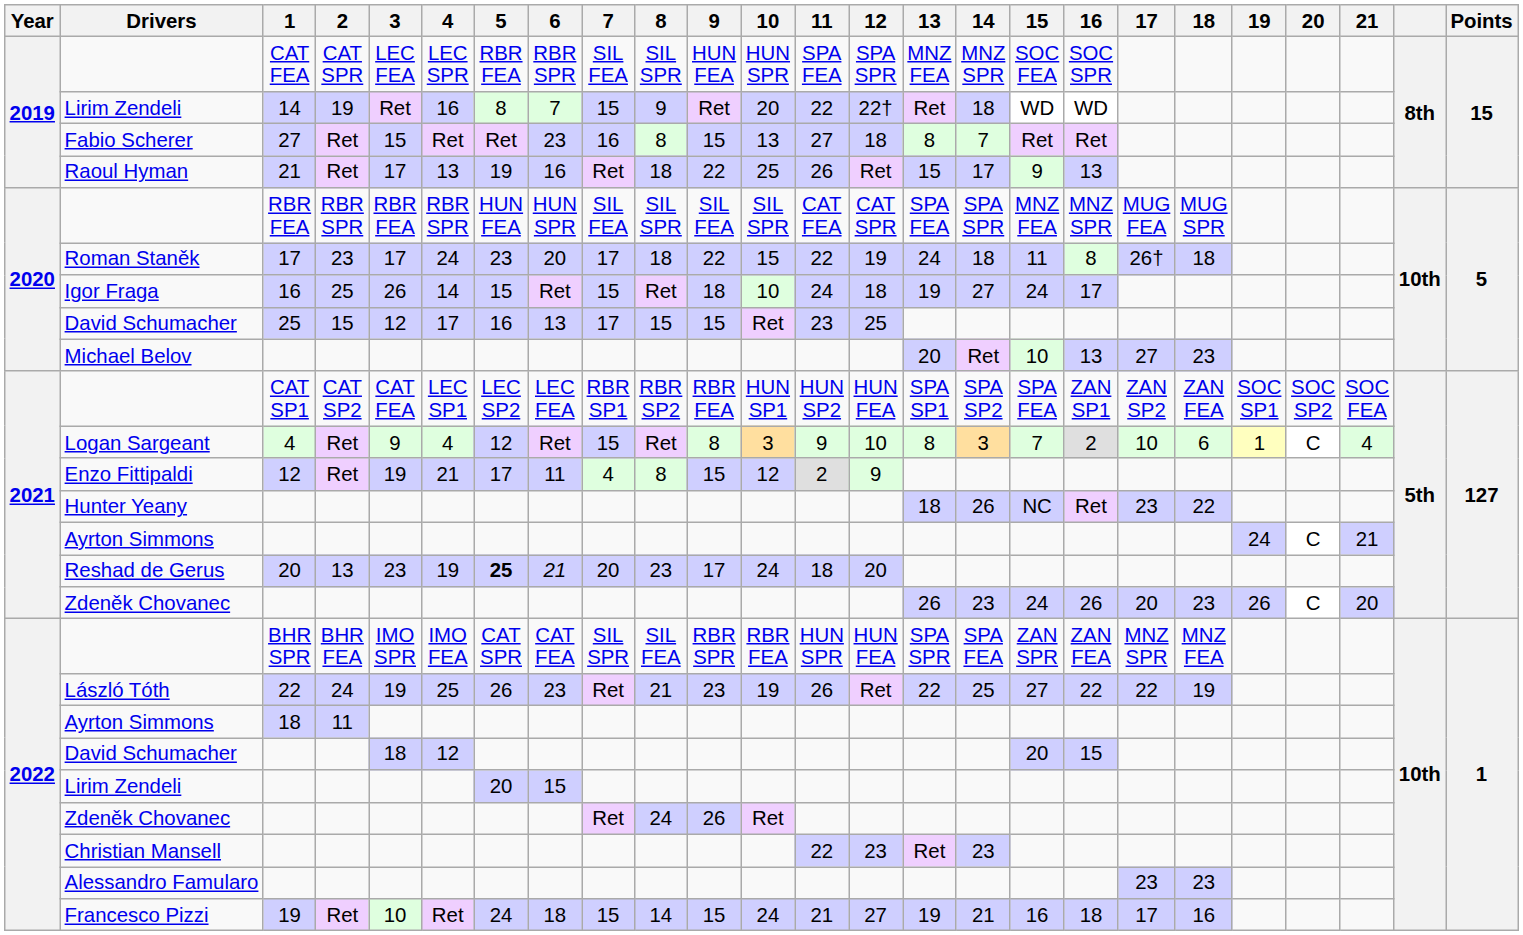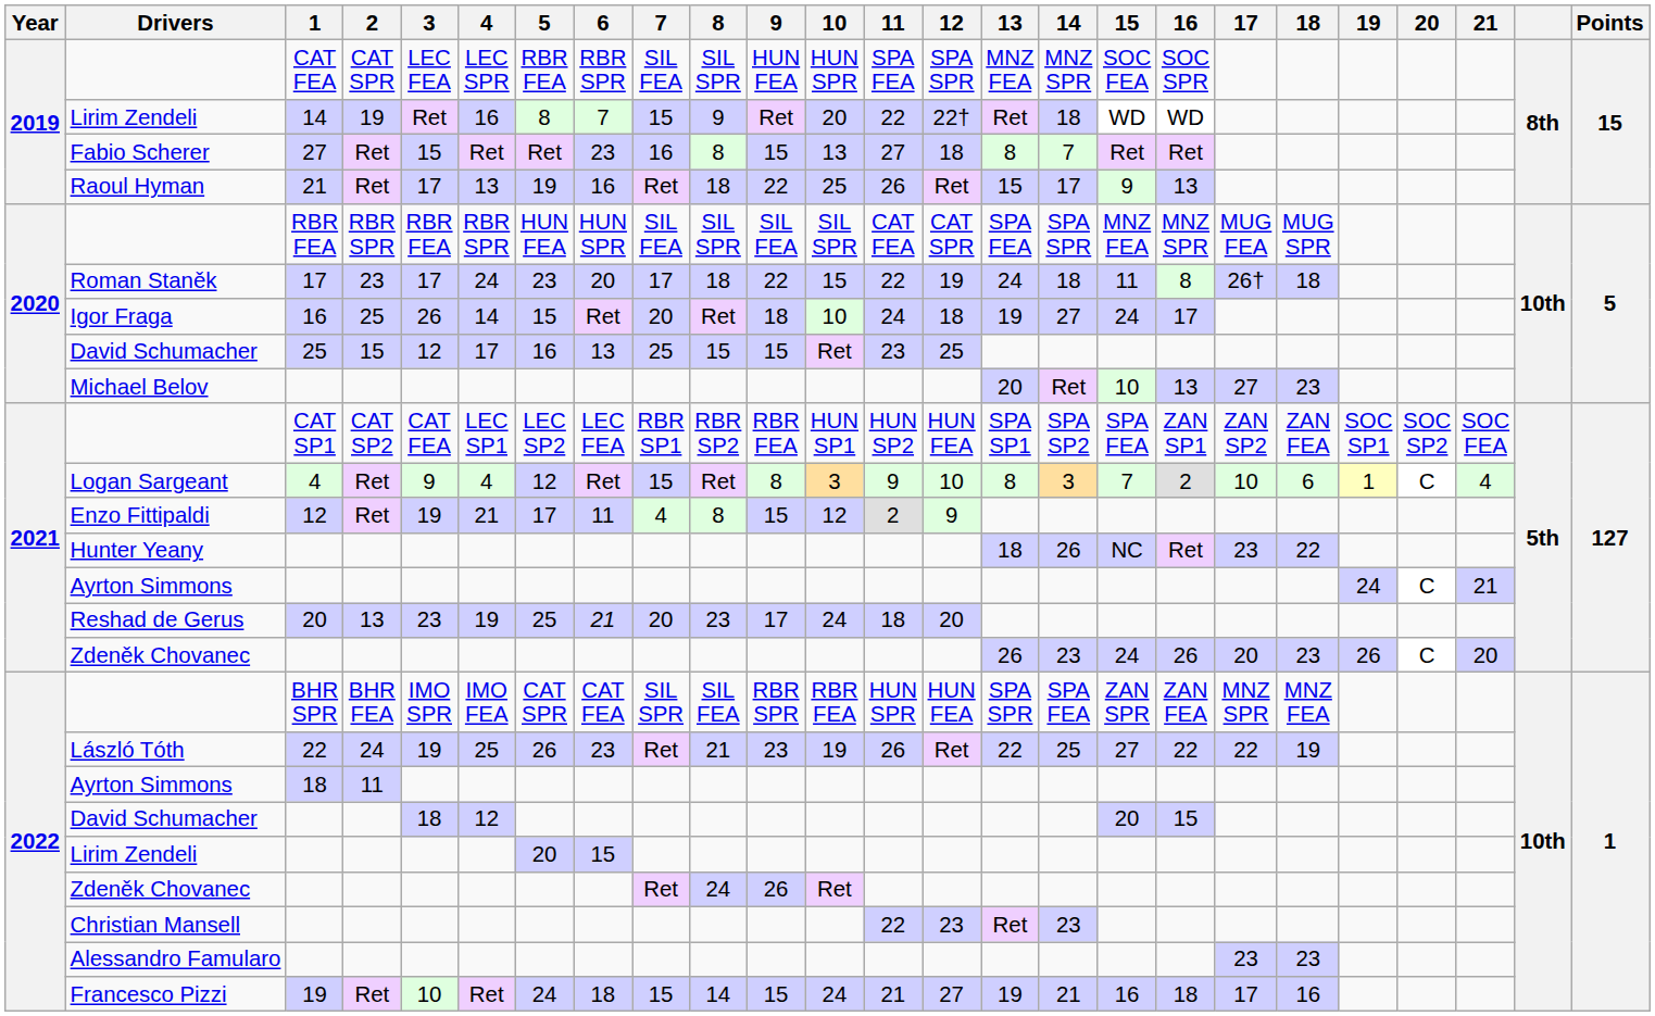 <table class="wikitable" style="text-align:center; font-size:85%">
 <tr>
 <th>Year</th>
 <th>Drivers</th>
 <th>1</th>
 <th>2</th>
 <th>3</th>
 <th>4</th>
 <th>5</th>
 <th>6</th>
 <th>7</th>
 <th>8</th>
 <th>9</th>
 <th>10</th>
 <th>11</th>
 <th>12</th>
 <th>13</th>
 <th>14</th>
 <th>15</th>
 <th>16</th>
 <th>17</th>
 <th>18</th>
 <th>19</th>
 <th>20</th>
 <th>21</th>
 <th></th>
 <th>Points</th>
 </tr>
 <tr>
 <th rowspan=4><a href='#'>2019</a></th>
 <td></td>
 <td><a href='#'>CAT<br>FEA</a></td>
 <td><a href='#'>CAT<br>SPR</a></td>
 <td><a href='#'>LEC<br>FEA</a></td>
 <td><a href='#'>LEC<br>SPR</a></td>
 <td><a href='#'>RBR<br>FEA</a></td>
 <td><a href='#'>RBR<br>SPR</a></td>
 <td><a href='#'>SIL<br>FEA</a></td>
 <td><a href='#'>SIL<br>SPR</a></td>
 <td><a href='#'>HUN<br>FEA</a></td>
 <td><a href='#'>HUN<br>SPR</a></td>
 <td><a href='#'>SPA<br>FEA</a></td>
 <td><a href='#'>SPA<br>SPR</a></td>
 <td><a href='#'>MNZ<br>FEA</a></td>
 <td><a href='#'>MNZ<br>SPR</a></td>
 <td><a href='#'>SOC<br>FEA</a></td>
 <td><a href='#'>SOC<br>SPR</a></td>
 <td></td>
 <td></td>
 <td></td>
 <td></td>
 <td></td>
 <th rowspan=4>8th</th>
 <th rowspan=4>15</th>
 </tr>
 <tr>
 <td align=left> <a href='#'>Lirim Zendeli</a></td>
 <td style="background:#CFCFFF;">14</td>
 <td style="background:#CFCFFF;">19</td>
 <td style="background:#EFCFFF;">Ret</td>
 <td style="background:#CFCFFF;">16</td>
 <td style="background:#DFFFDF;">8</td>
 <td style="background:#DFFFDF;">7</td>
 <td style="background:#CFCFFF;">15</td>
 <td style="background:#CFCFFF;">9</td>
 <td style="background:#EFCFFF;">Ret</td>
 <td style="background:#CFCFFF;">20</td>
 <td style="background:#CFCFFF;">22</td>
 <td style="background:#CFCFFF;">22†</td>
 <td style="background:#EFCFFF;">Ret</td>
 <td style="background:#CFCFFF;">18</td>
 <td style="background:#FFFFFF;">WD</td>
 <td style="background:#FFFFFF;">WD</td>
 <td></td>
 <td></td>
 <td></td>
 <td></td>
 <td></td>
 </tr>
 <tr>
 <td align=left> <a href='#'>Fabio Scherer</a></td>
 <td style="background:#CFCFFF;">27</td>
 <td style="background:#EFCFFF;">Ret</td>
 <td style="background:#CFCFFF;">15</td>
 <td style="background:#EFCFFF;">Ret</td>
 <td style="background:#EFCFFF;">Ret</td>
 <td style="background:#CFCFFF;">23</td>
 <td style="background:#CFCFFF;">16</td>
 <td style="background:#DFFFDF;">8</td>
 <td style="background:#CFCFFF;">15</td>
 <td style="background:#CFCFFF;">13</td>
 <td style="background:#CFCFFF;">27</td>
 <td style="background:#CFCFFF;">18</td>
 <td style="background:#DFFFDF;">8</td>
 <td style="background:#DFFFDF;">7</td>
 <td style="background:#EFCFFF;">Ret</td>
 <td style="background:#EFCFFF;">Ret</td>
 <td></td>
 <td></td>
 <td></td>
 <td></td>
 <td></td>
 </tr>
 <tr>
 <td align=left> <a href='#'>Raoul Hyman</a></td>
 <td style="background:#CFCFFF;">21</td>
 <td style="background:#EFCFFF;">Ret</td>
 <td style="background:#CFCFFF;">17</td>
 <td style="background:#CFCFFF;">13</td>
 <td style="background:#CFCFFF;">19</td>
 <td style="background:#CFCFFF;">16</td>
 <td style="background:#EFCFFF;">Ret</td>
 <td style="background:#CFCFFF;">18</td>
 <td style="background:#CFCFFF;">22</td>
 <td style="background:#CFCFFF;">25</td>
 <td style="background:#CFCFFF;">26</td>
 <td style="background:#EFCFFF;">Ret</td>
 <td style="background:#CFCFFF;">15</td>
 <td style="background:#CFCFFF;">17</td>
 <td style="background:#DFFFDF;">9</td>
 <td style="background:#CFCFFF;">13</td>
 <td></td>
 <td></td>
 <td></td>
 <td></td>
 <td></td>
 </tr>
 <tr>
 <th rowspan=5><a href='#'>2020</a></th>
 <td></td>
 <td><a href='#'>RBR<br>FEA</a></td>
 <td><a href='#'>RBR<br>SPR</a></td>
 <td><a href='#'>RBR<br>FEA</a></td>
 <td><a href='#'>RBR<br>SPR</a></td>
 <td><a href='#'>HUN<br>FEA</a></td>
 <td><a href='#'>HUN<br>SPR</a></td>
 <td><a href='#'>SIL<br>FEA</a></td>
 <td><a href='#'>SIL<br>SPR</a></td>
 <td><a href='#'>SIL<br>FEA</a></td>
 <td><a href='#'>SIL<br>SPR</a></td>
 <td><a href='#'>CAT<br>FEA</a></td>
 <td><a href='#'>CAT<br>SPR</a></td>
 <td><a href='#'>SPA<br>FEA</a></td>
 <td><a href='#'>SPA<br>SPR</a></td>
 <td><a href='#'>MNZ<br>FEA</a></td>
 <td><a href='#'>MNZ<br>SPR</a></td>
 <td><a href='#'>MUG<br>FEA</a></td>
 <td><a href='#'>MUG<br>SPR</a></td>
 <td></td>
 <td></td>
 <td></td>
 <th rowspan=5>10th</th>
 <th rowspan=5>5</th>
 </tr>
 <tr>
 <td align=left> <a href='#'>Roman Staněk</a></td>
 <td style="background:#CFCFFF;">17</td>
 <td style="background:#CFCFFF;">23</td>
 <td style="background:#CFCFFF;">17</td>
 <td style="background:#CFCFFF;">24</td>
 <td style="background:#CFCFFF;">23</td>
 <td style="background:#CFCFFF;">20</td>
 <td style="background:#CFCFFF;">17</td>
 <td style="background:#CFCFFF;">18</td>
 <td style="background:#CFCFFF;">22</td>
 <td style="background:#CFCFFF;">15</td>
 <td style="background:#CFCFFF;">22</td>
 <td style="background:#CFCFFF;">19</td>
 <td style="background:#CFCFFF;">24</td>
 <td style="background:#CFCFFF;">18</td>
 <td style="background:#CFCFFF;">11</td>
 <td style="background:#DFFFDF;">8</td>
 <td style="background:#CFCFFF;">26†</td>
 <td style="background:#CFCFFF;">18</td>
 <td></td>
 <td></td>
 <td></td>
 </tr>
 <tr>
 <td align=left> <a href='#'>Igor Fraga</a></td>
 <td style="background:#CFCFFF;">16</td>
 <td style="background:#CFCFFF;">25</td>
 <td style="background:#CFCFFF;">26</td>
 <td style="background:#CFCFFF;">14</td>
 <td style="background:#CFCFFF;">15</td>
 <td style="background:#EFCFFF;">Ret</td>
-<td style="background:#CFCFFF;">15</td>
+<td style="background:#CFCFFF;">20</td>
 <td style="background:#EFCFFF;">Ret</td>
 <td style="background:#CFCFFF;">18</td>
 <td style="background:#DFFFDF;">10</td>
 <td style="background:#CFCFFF;">24</td>
 <td style="background:#CFCFFF;">18</td>
 <td style="background:#CFCFFF;">19</td>
 <td style="background:#CFCFFF;">27</td>
 <td style="background:#CFCFFF;">24</td>
 <td style="background:#CFCFFF;">17</td>
 <td></td>
 <td></td>
 <td></td>
 <td></td>
 <td></td>
 </tr>
 <tr>
 <td align=left> <a href='#'>David Schumacher</a></td>
 <td style="background:#CFCFFF;">25</td>
 <td style="background:#CFCFFF;">15</td>
 <td style="background:#CFCFFF;">12</td>
 <td style="background:#CFCFFF;">17</td>
 <td style="background:#CFCFFF;">16</td>
 <td style="background:#CFCFFF;">13</td>
-<td style="background:#CFCFFF;">17</td>
+<td style="background:#CFCFFF;">25</td>
 <td style="background:#CFCFFF;">15</td>
 <td style="background:#CFCFFF;">15</td>
 <td style="background:#EFCFFF;">Ret</td>
 <td style="background:#CFCFFF;">23</td>
 <td style="background:#CFCFFF;">25</td>
 <td></td>
 <td></td>
 <td></td>
 <td></td>
 <td></td>
 <td></td>
 <td></td>
 <td></td>
 <td></td>
 </tr>
 <tr>
 <td align=left> <a href='#'>Michael Belov</a></td>
 <td></td>
 <td></td>
 <td></td>
 <td></td>
 <td></td>
 <td></td>
 <td></td>
 <td></td>
 <td></td>
 <td></td>
 <td></td>
 <td></td>
 <td style="background:#CFCFFF;">20</td>
 <td style="background:#EFCFFF;">Ret</td>
 <td style="background:#DFFFDF;">10</td>
 <td style="background:#CFCFFF;">13</td>
 <td style="background:#CFCFFF;">27</td>
 <td style="background:#CFCFFF;">23</td>
 <td></td>
 <td></td>
 <td></td>
 </tr>
 <tr>
 <th rowspan="7"><a href='#'>2021</a></th>
 <td></td>
 <td><a href='#'>CAT<br>SP1</a></td>
 <td><a href='#'>CAT<br>SP2</a></td>
 <td><a href='#'>CAT<br>FEA</a></td>
 <td><a href='#'>LEC<br>SP1</a></td>
 <td><a href='#'>LEC<br>SP2</a></td>
 <td><a href='#'>LEC<br>FEA</a></td>
 <td><a href='#'>RBR<br>SP1</a></td>
 <td><a href='#'>RBR<br>SP2</a></td>
 <td><a href='#'>RBR<br>FEA</a></td>
 <td><a href='#'>HUN<br>SP1</a></td>
 <td><a href='#'>HUN<br>SP2</a></td>
 <td><a href='#'>HUN<br>FEA</a></td>
 <td><a href='#'>SPA<br>SP1</a></td>
 <td><a href='#'>SPA<br>SP2</a></td>
 <td><a href='#'>SPA<br>FEA</a></td>
 <td><a href='#'>ZAN<br>SP1</a></td>
 <td><a href='#'>ZAN<br>SP2</a></td>
 <td><a href='#'>ZAN<br>FEA</a></td>
 <td><a href='#'>SOC<br>SP1</a></td>
 <td><a href='#'>SOC<br>SP2</a></td>
 <td><a href='#'>SOC<br>FEA</a></td>
 <th rowspan="7">5th</th>
 <th rowspan="7">127</th>
 </tr>
 <tr>
 <td align=left> <a href='#'>Logan Sargeant</a></td>
 <td style="background:#DFFFDF;">4</td>
 <td style="background:#EFCFFF;">Ret</td>
 <td style="background:#DFFFDF;">9</td>
 <td style="background:#DFFFDF;">4</td>
 <td style="background:#CFCFFF;">12</td>
 <td style="background:#EFCFFF;">Ret</td>
 <td style="background:#CFCFFF;">15</td>
 <td style="background:#EFCFFF;">Ret</td>
 <td style="background:#DFFFDF;">8</td>
 <td style="background:#FFDF9F;">3</td>
 <td style="background:#DFFFDF;">9</td>
 <td style="background:#DFFFDF;">10</td>
 <td style="background:#DFFFDF;">8</td>
 <td style="background:#FFDF9F;">3</td>
 <td style="background:#DFFFDF;">7</td>
 <td style="background:#DFDFDF;">2</td>
 <td style="background:#DFFFDF;">10</td>
 <td style="background:#DFFFDF;">6</td>
 <td style="background:#FFFFBF;">1</td>
 <td style="background:#FFFFFF;">C</td>
 <td style="background:#DFFFDF;">4</td>
 </tr>
 <tr>
 <td align=left> <a href='#'>Enzo Fittipaldi</a></td>
 <td style="background:#CFCFFF;">12</td>
 <td style="background:#EFCFFF;">Ret</td>
 <td style="background:#CFCFFF;">19</td>
 <td style="background:#CFCFFF;">21</td>
 <td style="background:#CFCFFF;">17</td>
 <td style="background:#CFCFFF;">11</td>
 <td style="background:#DFFFDF;">4</td>
 <td style="background:#DFFFDF;">8</td>
 <td style="background:#CFCFFF;">15</td>
 <td style="background:#CFCFFF;">12</td>
 <td style="background:#DFDFDF;">2</td>
 <td style="background:#DFFFDF;">9</td>
 <td></td>
 <td></td>
 <td></td>
 <td></td>
 <td></td>
 <td></td>
 <td></td>
 <td></td>
 <td></td>
 </tr>
 <tr>
 <td align=left> <a href='#'>Hunter Yeany</a></td>
 <td></td>
 <td></td>
 <td></td>
 <td></td>
 <td></td>
 <td></td>
 <td></td>
 <td></td>
 <td></td>
 <td></td>
 <td></td>
 <td></td>
 <td style="background:#CFCFFF;">18</td>
 <td style="background:#CFCFFF;">26</td>
 <td style="background:#CFCFFF;">NC</td>
 <td style="background:#EFCFFF;">Ret</td>
 <td style="background:#CFCFFF;">23</td>
 <td style="background:#CFCFFF;">22</td>
 <td></td>
 <td></td>
 <td></td>
 </tr>
 <tr>
 <td align=left> <a href='#'>Ayrton Simmons</a></td>
 <td></td>
 <td></td>
 <td></td>
 <td></td>
 <td></td>
 <td></td>
 <td></td>
 <td></td>
 <td></td>
 <td></td>
 <td></td>
 <td></td>
 <td></td>
 <td></td>
 <td></td>
 <td></td>
 <td></td>
 <td></td>
 <td style="background:#CFCFFF;">24</td>
 <td style="background:#FFFFFF;">C</td>
 <td style="background:#CFCFFF;">21</td>
 </tr>
 <tr>
 <td align=left> <a href='#'>Reshad de Gerus</a></td>
 <td style="background:#CFCFFF;">20</td>
 <td style="background:#CFCFFF;">13</td>
 <td style="background:#CFCFFF;">23</td>
 <td style="background:#CFCFFF;">19</td>
-<td style="background:#CFCFFF;"><strong>25</strong></td>
+<td style="background:#CFCFFF;">25</td>
 <td style="background:#CFCFFF;"><em>21</em></td>
 <td style="background:#CFCFFF;">20</td>
 <td style="background:#CFCFFF;">23</td>
 <td style="background:#CFCFFF;">17</td>
 <td style="background:#CFCFFF;">24</td>
 <td style="background:#CFCFFF;">18</td>
 <td style="background:#CFCFFF;">20</td>
 <td></td>
 <td></td>
 <td></td>
 <td></td>
 <td></td>
 <td></td>
 <td></td>
 <td></td>
 <td></td>
 </tr>
 <tr>
 <td align=left> <a href='#'>Zdeněk Chovanec</a></td>
 <td></td>
 <td></td>
 <td></td>
 <td></td>
 <td></td>
 <td></td>
 <td></td>
 <td></td>
 <td></td>
 <td></td>
 <td></td>
 <td></td>
 <td style="background:#CFCFFF;">26</td>
 <td style="background:#CFCFFF;">23</td>
 <td style="background:#CFCFFF;">24</td>
 <td style="background:#CFCFFF;">26</td>
 <td style="background:#CFCFFF;">20</td>
 <td style="background:#CFCFFF;">23</td>
 <td style="background:#CFCFFF;">26</td>
 <td style="background:#FFFFFF;">C</td>
 <td style="background:#CFCFFF;">20</td>
 </tr>
 <tr>
 <th rowspan=9><a href='#'>2022</a></th>
 <td></td>
 <td><a href='#'>BHR<br>SPR</a></td>
 <td><a href='#'>BHR<br>FEA</a></td>
 <td><a href='#'>IMO<br>SPR</a></td>
 <td><a href='#'>IMO<br>FEA</a></td>
 <td><a href='#'>CAT<br>SPR</a></td>
 <td><a href='#'>CAT<br>FEA</a></td>
 <td><a href='#'>SIL<br>SPR</a></td>
 <td><a href='#'>SIL<br>FEA</a></td>
 <td><a href='#'>RBR<br>SPR</a></td>
 <td><a href='#'>RBR<br>FEA</a></td>
 <td><a href='#'>HUN<br>SPR</a></td>
 <td><a href='#'>HUN<br>FEA</a></td>
 <td><a href='#'>SPA<br>SPR</a></td>
 <td><a href='#'>SPA<br>FEA</a></td>
 <td><a href='#'>ZAN<br>SPR</a></td>
 <td><a href='#'>ZAN<br>FEA</a></td>
 <td><a href='#'>MNZ<br>SPR</a></td>
 <td><a href='#'>MNZ<br>FEA</a></td>
 <td></td>
 <td></td>
 <td></td>
 <th rowspan=9>10th</th>
 <th rowspan=9>1</th>
 </tr>
 <tr>
 <td align=left> <a href='#'>László Tóth</a></td>
 <td style="background:#CFCFFF;">22</td>
 <td style="background:#CFCFFF;">24</td>
 <td style="background:#CFCFFF;">19</td>
 <td style="background:#CFCFFF;">25</td>
 <td style="background:#CFCFFF;">26</td>
 <td style="background:#CFCFFF;">23</td>
 <td style="background:#EFCFFF;">Ret</td>
 <td style="background:#CFCFFF;">21</td>
 <td style="background:#CFCFFF;">23</td>
 <td style="background:#CFCFFF;">19</td>
 <td style="background:#CFCFFF;">26</td>
 <td style="background:#EFCFFF;">Ret</td>
 <td style="background:#CFCFFF;">22</td>
 <td style="background:#CFCFFF;">25</td>
 <td style="background:#CFCFFF;">27</td>
 <td style="background:#CFCFFF;">22</td>
 <td style="background:#CFCFFF;">22</td>
 <td style="background:#CFCFFF;">19</td>
 <td></td>
 <td></td>
 <td></td>
 </tr>
 <tr>
 <td align=left> <a href='#'>Ayrton Simmons</a></td>
 <td style="background:#CFCFFF;">18</td>
 <td style="background:#CFCFFF;">11</td>
 <td></td>
 <td></td>
 <td></td>
 <td></td>
 <td></td>
 <td></td>
 <td></td>
 <td></td>
 <td></td>
 <td></td>
 <td></td>
 <td></td>
 <td></td>
 <td></td>
 <td></td>
 <td></td>
 <td></td>
 <td></td>
 <td></td>
 </tr>
 <tr>
 <td align=left> <a href='#'>David Schumacher</a></td>
 <td></td>
 <td></td>
 <td style="background:#CFCFFF;">18</td>
 <td style="background:#CFCFFF;">12</td>
 <td></td>
 <td></td>
 <td></td>
 <td></td>
 <td></td>
 <td></td>
 <td></td>
 <td></td>
 <td></td>
 <td></td>
 <td style="background:#CFCFFF;">20</td>
 <td style="background:#CFCFFF;">15</td>
 <td></td>
 <td></td>
 <td></td>
 <td></td>
 <td></td>
 </tr>
 <tr>
 <td align=left> <a href='#'>Lirim Zendeli</a></td>
 <td></td>
 <td></td>
 <td></td>
 <td></td>
 <td style="background:#CFCFFF;">20</td>
 <td style="background:#CFCFFF;">15</td>
 <td></td>
 <td></td>
 <td></td>
 <td></td>
 <td></td>
 <td></td>
 <td></td>
 <td></td>
 <td></td>
 <td></td>
 <td></td>
 <td></td>
 <td></td>
 <td></td>
 <td></td>
 </tr>
 <tr>
 <td align=left> <a href='#'>Zdeněk Chovanec</a></td>
 <td></td>
 <td></td>
 <td></td>
 <td></td>
 <td></td>
 <td></td>
 <td style="background:#EFCFFF;">Ret</td>
 <td style="background:#CFCFFF;">24</td>
 <td style="background:#CFCFFF;">26</td>
 <td style="background:#EFCFFF;">Ret</td>
 <td></td>
 <td></td>
 <td></td>
 <td></td>
 <td></td>
 <td></td>
 <td></td>
 <td></td>
 <td></td>
 <td></td>
 <td></td>
 </tr>
 <tr>
 <td align=left> <a href='#'>Christian Mansell</a></td>
 <td></td>
 <td></td>
 <td></td>
 <td></td>
 <td></td>
 <td></td>
 <td></td>
 <td></td>
 <td></td>
 <td></td>
 <td style="background:#CFCFFF;">22</td>
 <td style="background:#CFCFFF;">23</td>
 <td style="background:#EFCFFF;">Ret</td>
 <td style="background:#CFCFFF;">23</td>
 <td></td>
 <td></td>
 <td></td>
 <td></td>
 <td></td>
 <td></td>
 <td></td>
 </tr>
 <tr>
 <td align=left> <a href='#'>Alessandro Famularo</a></td>
 <td></td>
 <td></td>
 <td></td>
 <td></td>
 <td></td>
 <td></td>
 <td></td>
 <td></td>
 <td></td>
 <td></td>
 <td></td>
 <td></td>
 <td></td>
 <td></td>
 <td></td>
 <td></td>
 <td style="background:#CFCFFF;">23</td>
 <td style="background:#CFCFFF;">23</td>
 <td></td>
 <td></td>
 <td></td>
 </tr>
 <tr>
 <td align=left> <a href='#'>Francesco Pizzi</a></td>
 <td style="background:#CFCFFF;">19</td>
 <td style="background:#EFCFFF;">Ret</td>
 <td style="background:#DFFFDF;">10</td>
 <td style="background:#EFCFFF;">Ret</td>
 <td style="background:#CFCFFF;">24</td>
 <td style="background:#CFCFFF;">18</td>
 <td style="background:#CFCFFF;">15</td>
 <td style="background:#CFCFFF;">14</td>
 <td style="background:#CFCFFF;">15</td>
 <td style="background:#CFCFFF;">24</td>
 <td style="background:#CFCFFF;">21</td>
 <td style="background:#CFCFFF;">27</td>
 <td style="background:#CFCFFF;">19</td>
 <td style="background:#CFCFFF;">21</td>
 <td style="background:#CFCFFF;">16</td>
 <td style="background:#CFCFFF;">18</td>
 <td style="background:#CFCFFF;">17</td>
 <td style="background:#CFCFFF;">16</td>
 <td></td>
 <td></td>
 <td></td>
 </tr>
 </table>
